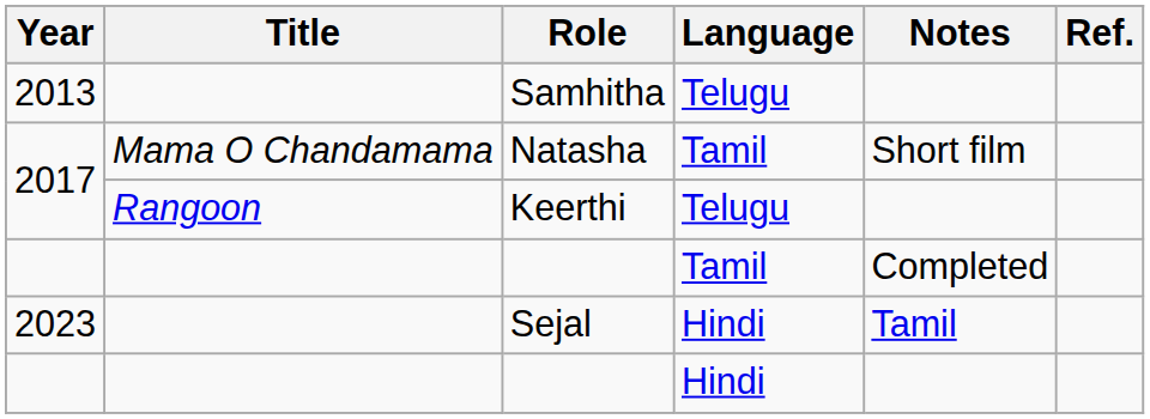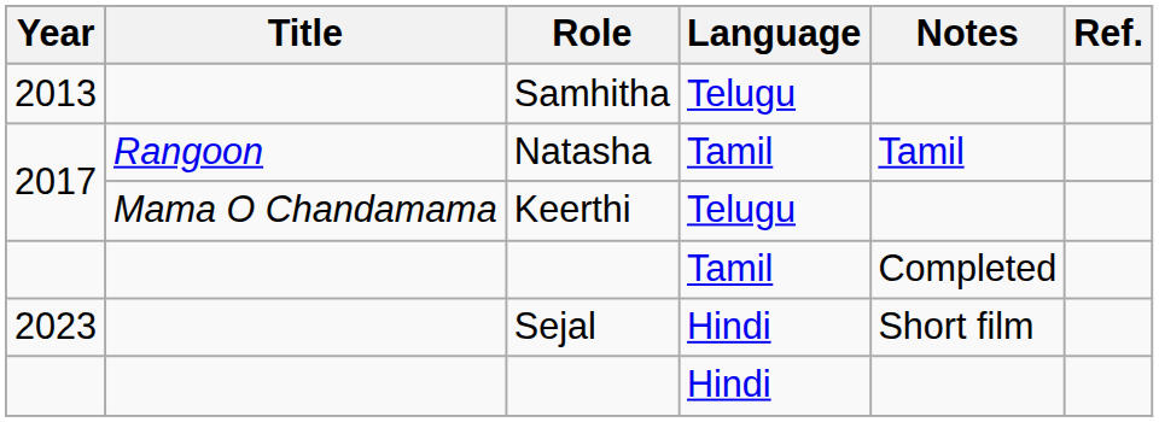 <table class="wikitable sortable plainrowheaders">
 <tr style="background:#ccc; text-align:center;">
 <th scope="col">Year</th>
 <th scope="col">Title</th>
 <th scope="col">Role</th>
 <th scope="col">Language</th>
 <th scope="col">Notes</th>
 <th>Ref.</th>
 </tr>
 <tr>
 <td>2013</td>
 <td></td>
 <td>Samhitha</td>
 <td><a href='#'>Telugu</a></td>
 <td></td>
 <td></td>
 </tr>
 <tr>
 <td rowspan="2">2017</td>
-<td><em>Mama O Chandamama</em></td>
+<td><em><a href='#'>Rangoon</a></em></td>
 <td>Natasha</td>
 <td><a href='#'>Tamil</a></td>
-<td>Short film</td>
+<td><a href='#'>Tamil</a></td>
 <td></td>
 </tr>
 <tr>
-<td><em><a href='#'>Rangoon</a></em></td>
+<td><em>Mama O Chandamama</em></td>
 <td>Keerthi</td>
 <td><a href='#'>Telugu</a></td>
 <td></td>
 <td></td>
 </tr>
 <tr>
 <td></td>
 <td></td>
 <td></td>
 <td><a href='#'>Tamil</a></td>
 <td>Completed</td>
 <td></td>
 </tr>
 <tr>
 <td>2023</td>
 <td></td>
 <td>Sejal</td>
 <td><a href='#'>Hindi</a></td>
-<td><a href='#'>Tamil</a></td>
+<td>Short film</td>
 <td></td>
 </tr>
 <tr>
 <td></td>
 <td></td>
 <td></td>
 <td><a href='#'>Hindi</a></td>
 <td></td>
 <td></td>
 </tr>
 </table>
